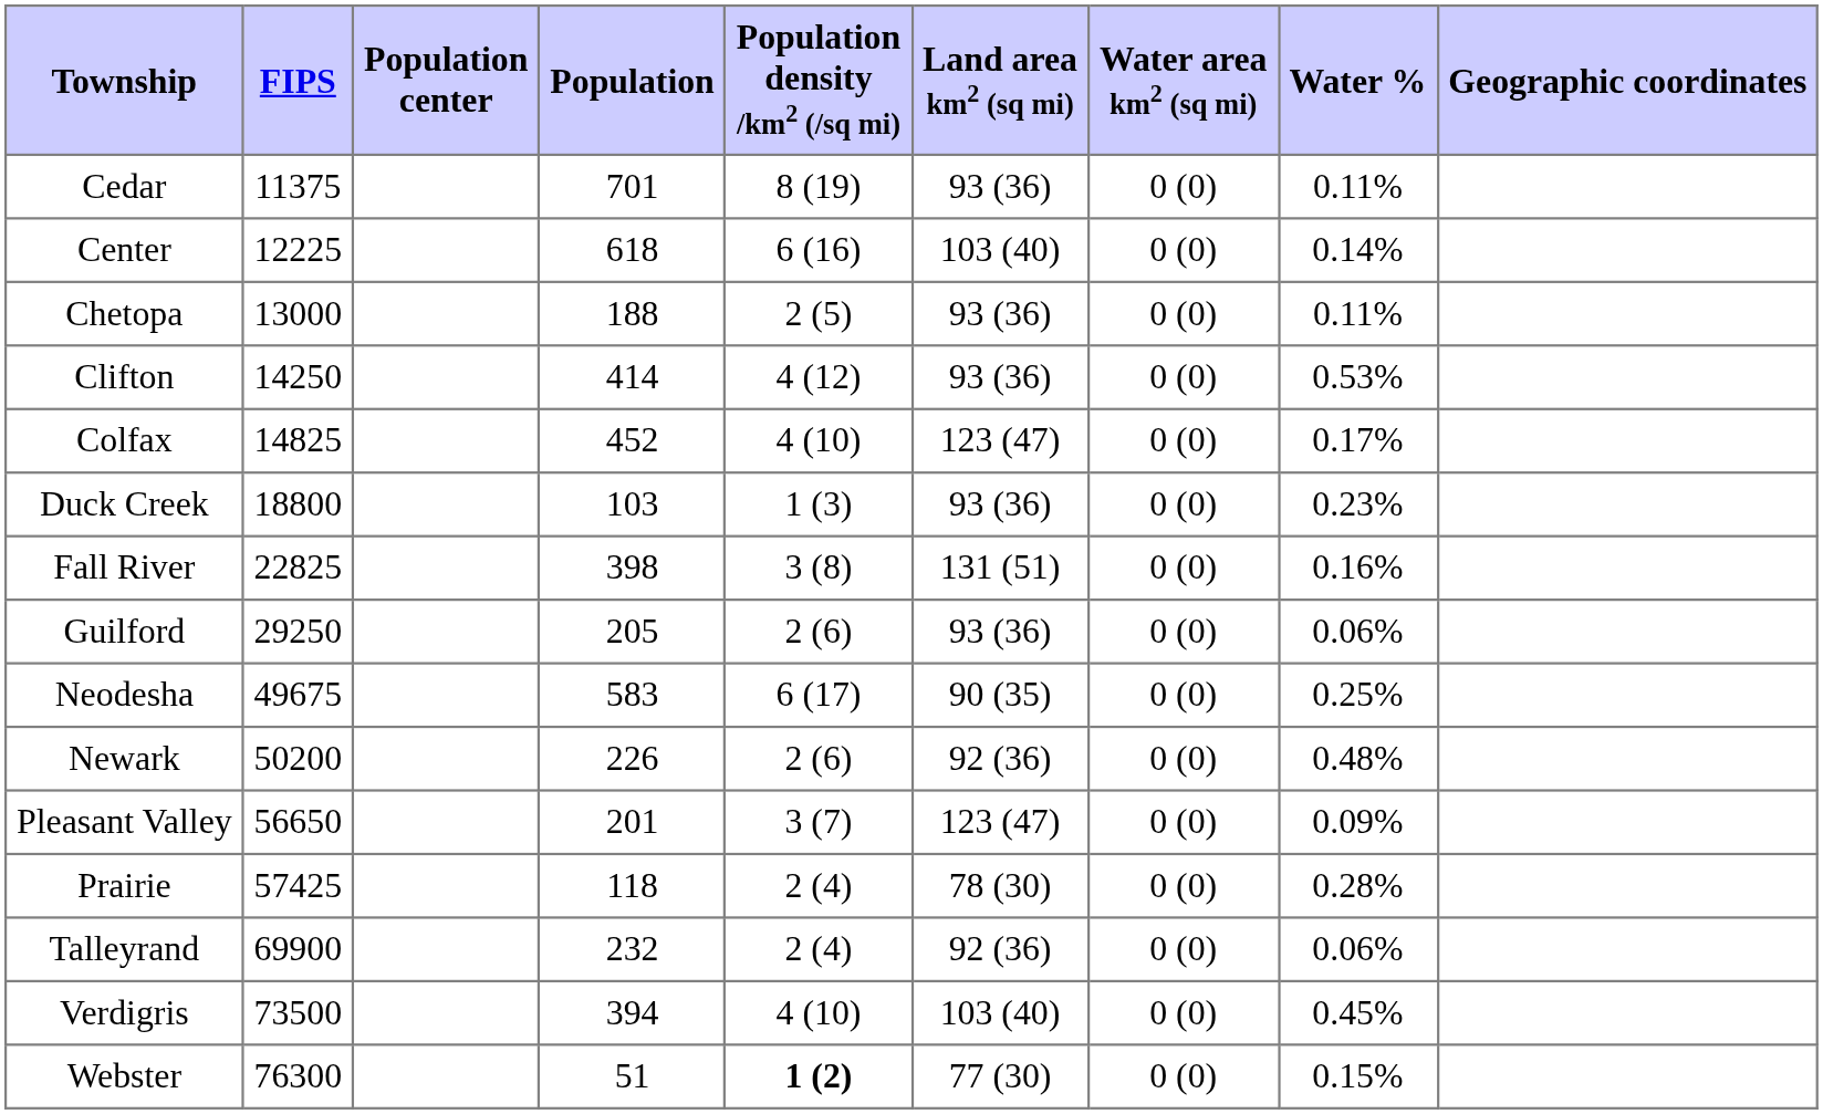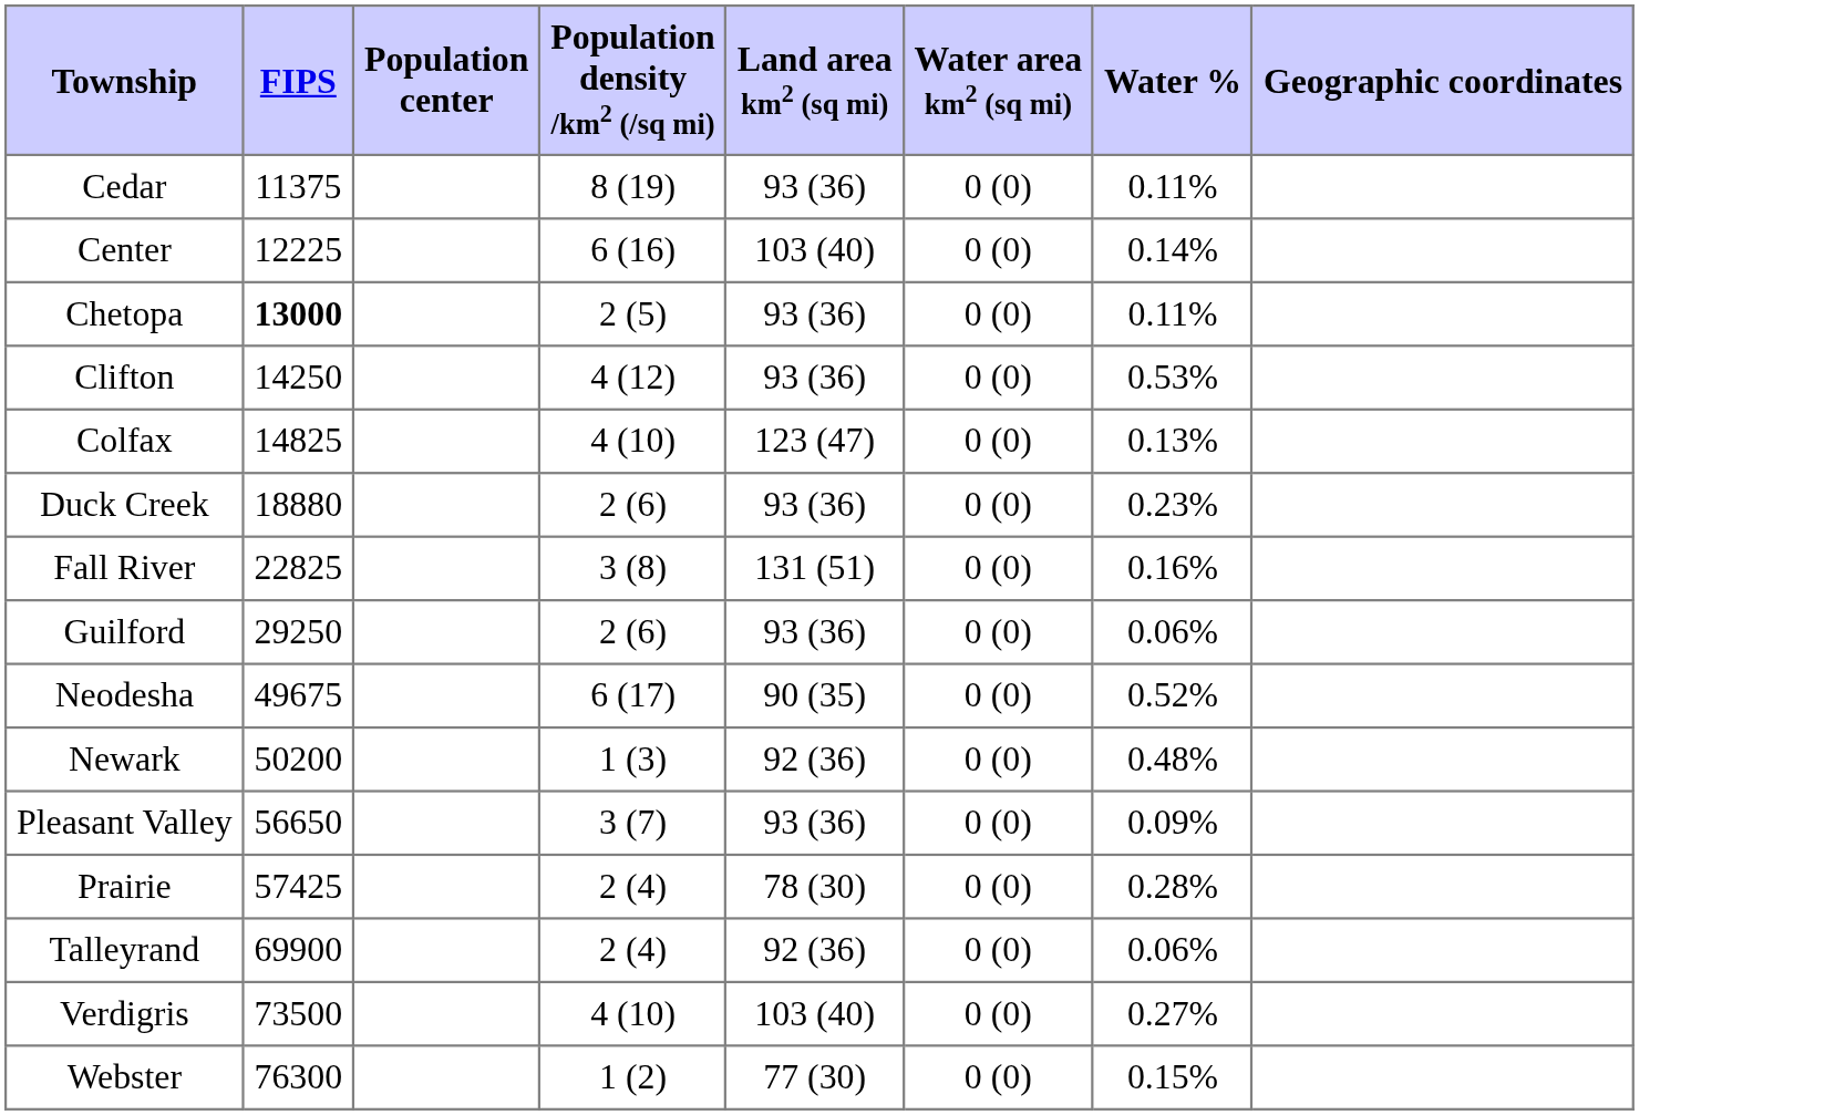 <table class="toccolours" border=1 cellspacing=0 cellpadding=4 style="text-align:center; border-collapse:collapse; font-size:90%;">
 <tr style="background:#ccccff">
 <th>Township</th>
 <th><a href='#'>FIPS</a></th>
 <th>Population<br>center</th>
-<th>Population</th>
 <th>Population<br>density<br><small>/km<sup>2</sup> (/sq mi)</small></th>
 <th>Land area<br><small>km<sup>2</sup> (sq mi)</small></th>
 <th>Water area<br><small>km<sup>2</sup> (sq mi)</small></th>
 <th>Water %</th>
 <th>Geographic coordinates</th>
 </tr>
 <tr>
 <td>Cedar</td>
 <td>11375</td>
 <td></td>
-<td>701</td>
 <td>8 (19)</td>
 <td>93 (36)</td>
 <td>0 (0)</td>
 <td>0.11%</td>
 <td></td>
 </tr>
 <tr>
 <td>Center</td>
 <td>12225</td>
 <td></td>
-<td>618</td>
 <td>6 (16)</td>
 <td>103 (40)</td>
 <td>0 (0)</td>
 <td>0.14%</td>
 <td></td>
 </tr>
 <tr>
 <td>Chetopa</td>
-<td>13000</td>
+<td><strong>13000</strong></td>
 <td></td>
-<td>188</td>
 <td>2 (5)</td>
 <td>93 (36)</td>
 <td>0 (0)</td>
 <td>0.11%</td>
 <td></td>
 </tr>
 <tr>
 <td>Clifton</td>
 <td>14250</td>
 <td></td>
-<td>414</td>
 <td>4 (12)</td>
 <td>93 (36)</td>
 <td>0 (0)</td>
 <td>0.53%</td>
 <td></td>
 </tr>
 <tr>
 <td>Colfax</td>
 <td>14825</td>
 <td></td>
-<td>452</td>
 <td>4 (10)</td>
 <td>123 (47)</td>
 <td>0 (0)</td>
-<td>0.17%</td>
+<td>0.13%</td>
 <td></td>
 </tr>
 <tr>
 <td>Duck Creek</td>
-<td>18800</td>
+<td>18880</td>
 <td></td>
-<td>103</td>
-<td>1 (3)</td>
+<td>2 (6)</td>
 <td>93 (36)</td>
 <td>0 (0)</td>
 <td>0.23%</td>
 <td></td>
 </tr>
 <tr>
 <td>Fall River</td>
 <td>22825</td>
 <td></td>
-<td>398</td>
 <td>3 (8)</td>
 <td>131 (51)</td>
 <td>0 (0)</td>
 <td>0.16%</td>
 <td></td>
 </tr>
 <tr>
 <td>Guilford</td>
 <td>29250</td>
 <td></td>
-<td>205</td>
 <td>2 (6)</td>
 <td>93 (36)</td>
 <td>0 (0)</td>
 <td>0.06%</td>
 <td></td>
 </tr>
 <tr>
 <td>Neodesha</td>
 <td>49675</td>
 <td></td>
-<td>583</td>
 <td>6 (17)</td>
 <td>90 (35)</td>
 <td>0 (0)</td>
-<td>0.25%</td>
+<td>0.52%</td>
 <td></td>
 </tr>
 <tr>
 <td>Newark</td>
 <td>50200</td>
 <td></td>
-<td>226</td>
-<td>2 (6)</td>
+<td>1 (3)</td>
 <td>92 (36)</td>
 <td>0 (0)</td>
 <td>0.48%</td>
 <td></td>
 </tr>
 <tr>
 <td>Pleasant Valley</td>
 <td>56650</td>
 <td></td>
-<td>201</td>
 <td>3 (7)</td>
-<td>123 (47)</td>
+<td>93 (36)</td>
 <td>0 (0)</td>
 <td>0.09%</td>
 <td></td>
 </tr>
 <tr>
 <td>Prairie</td>
 <td>57425</td>
 <td></td>
-<td>118</td>
 <td>2 (4)</td>
 <td>78 (30)</td>
 <td>0 (0)</td>
 <td>0.28%</td>
 <td></td>
 </tr>
 <tr>
 <td>Talleyrand</td>
 <td>69900</td>
 <td></td>
-<td>232</td>
 <td>2 (4)</td>
 <td>92 (36)</td>
 <td>0 (0)</td>
 <td>0.06%</td>
 <td></td>
 </tr>
 <tr>
 <td>Verdigris</td>
 <td>73500</td>
 <td></td>
-<td>394</td>
 <td>4 (10)</td>
 <td>103 (40)</td>
 <td>0 (0)</td>
-<td>0.45%</td>
+<td>0.27%</td>
 <td></td>
 </tr>
 <tr>
 <td>Webster</td>
 <td>76300</td>
 <td></td>
-<td>51</td>
-<td><strong>1 (2)</strong></td>
+<td>1 (2)</td>
 <td>77 (30)</td>
 <td>0 (0)</td>
 <td>0.15%</td>
 <td></td>
 </tr>
 </table>
